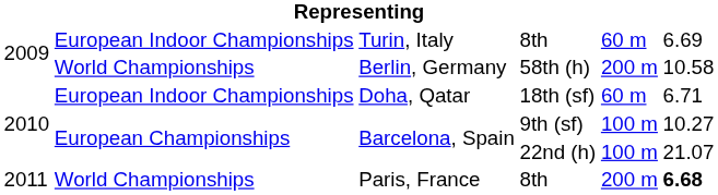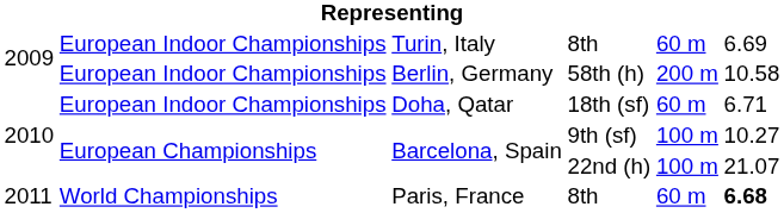 <table>
 <tr>
 <th colspan="6">Representing </th>
 </tr>
 <tr>
 <td rowspan=2>2009</td>
 <td><a href='#'>European Indoor Championships</a></td>
 <td><a href='#'>Turin</a>, Italy</td>
 <td>8th</td>
 <td><a href='#'>60 m</a></td>
 <td>6.69</td>
 </tr>
 <tr>
-<td><a href='#'>World Championships</a></td>
+<td><a href='#'>European Indoor Championships</a></td>
 <td><a href='#'>Berlin</a>, Germany</td>
 <td>58th (h)</td>
 <td><a href='#'>200 m</a></td>
 <td>10.58</td>
 </tr>
 <tr>
 <td rowspan=3>2010</td>
 <td><a href='#'>European Indoor Championships</a></td>
 <td><a href='#'>Doha</a>, Qatar</td>
 <td>18th (sf)</td>
 <td><a href='#'>60 m</a></td>
 <td>6.71</td>
 </tr>
 <tr>
 <td rowspan=2><a href='#'>European Championships</a></td>
 <td rowspan=2><a href='#'>Barcelona</a>, Spain</td>
 <td>9th (sf)</td>
 <td><a href='#'>100 m</a></td>
 <td>10.27</td>
 </tr>
 <tr>
 <td>22nd (h)</td>
 <td><a href='#'>100 m</a></td>
 <td>21.07</td>
 </tr>
 <tr>
 <td>2011</td>
 <td><a href='#'>World Championships</a></td>
 <td>Paris, France</td>
 <td>8th</td>
-<td><a href='#'>200 m</a></td>
+<td><a href='#'>60 m</a></td>
 <td><strong>6.68</strong></td>
 </tr>
 </table>
